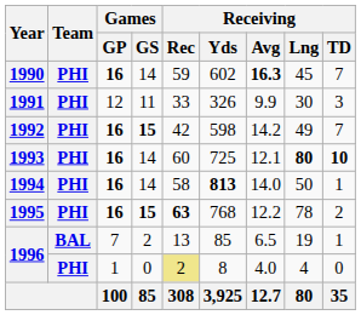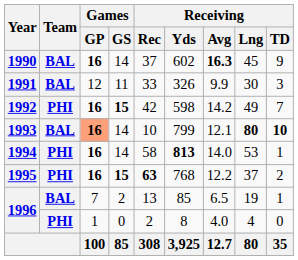 <table class="wikitable" style="text-align:center">
 <tr>
 <th rowspan="2">Year</th>
 <th rowspan="2">Team</th>
 <th colspan="2">Games</th>
 <th colspan="5">Receiving</th>
 </tr>
 <tr>
 <th>GP</th>
 <th>GS</th>
 <th>Rec</th>
 <th>Yds</th>
 <th>Avg</th>
 <th>Lng</th>
 <th>TD</th>
 </tr>
 <tr>
 <th><a href='#'>1990</a></th>
-<th><a href='#'>PHI</a></th>
+<th><a href='#'>BAL</a></th>
 <td><strong>16</strong></td>
 <td>14</td>
-<td>59</td>
+<td>37</td>
 <td>602</td>
 <td><strong>16.3</strong></td>
 <td>45</td>
-<td>7</td>
+<td>9</td>
 </tr>
 <tr>
 <th><a href='#'>1991</a></th>
-<th><a href='#'>PHI</a></th>
+<th><a href='#'>BAL</a></th>
 <td>12</td>
 <td>11</td>
 <td>33</td>
 <td>326</td>
 <td>9.9</td>
 <td>30</td>
 <td>3</td>
 </tr>
 <tr>
 <th><a href='#'>1992</a></th>
 <th><a href='#'>PHI</a></th>
 <td><strong>16</strong></td>
 <td><strong>15</strong></td>
 <td>42</td>
 <td>598</td>
 <td>14.2</td>
 <td>49</td>
 <td>7</td>
 </tr>
 <tr>
 <th><a href='#'>1993</a></th>
-<th><a href='#'>PHI</a></th>
-<td><strong>16</strong></td>
+<th><a href='#'>BAL</a></th>
+<td style="background: lightsalmon;"><strong>16</strong></td>
 <td>14</td>
-<td>60</td>
-<td>725</td>
+<td>10</td>
+<td>799</td>
 <td>12.1</td>
 <td><strong>80</strong></td>
 <td><strong>10</strong></td>
 </tr>
 <tr>
 <th><a href='#'>1994</a></th>
 <th><a href='#'>PHI</a></th>
 <td><strong>16</strong></td>
 <td>14</td>
 <td>58</td>
 <td><strong>813</strong></td>
 <td>14.0</td>
-<td>50</td>
+<td>53</td>
 <td>1</td>
 </tr>
 <tr>
 <th><a href='#'>1995</a></th>
 <th><a href='#'>PHI</a></th>
 <td><strong>16</strong></td>
 <td><strong>15</strong></td>
 <td><strong>63</strong></td>
 <td>768</td>
 <td>12.2</td>
-<td>78</td>
+<td>37</td>
 <td>2</td>
 </tr>
 <tr>
 <th rowspan="2"><a href='#'>1996</a></th>
 <th><a href='#'>BAL</a></th>
 <td>7</td>
 <td>2</td>
 <td>13</td>
 <td>85</td>
 <td>6.5</td>
 <td>19</td>
 <td>1</td>
 </tr>
 <tr>
 <th><a href='#'>PHI</a></th>
 <td>1</td>
 <td>0</td>
-<td style="background: khaki;">2</td>
+<td>2</td>
 <td>8</td>
 <td>4.0</td>
 <td>4</td>
 <td>0</td>
 </tr>
 <tr>
 <th colspan="2"></th>
 <th>100</th>
 <th>85</th>
 <th>308</th>
 <th>3,925</th>
 <th>12.7</th>
 <th>80</th>
 <th>35</th>
 </tr>
 </table>
